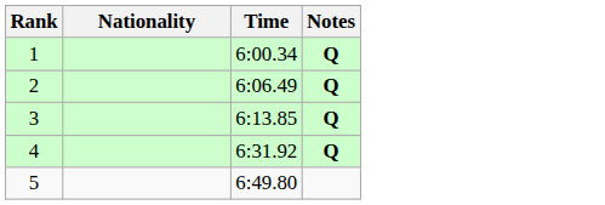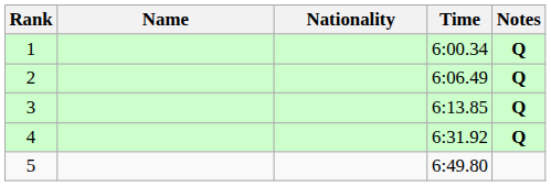 <table class="wikitable sortable" style="text-align:center">
 <tr>
 <th>Rank</th>
+<th style="width:180px">Name</th>
 <th style="width:125px">Nationality</th>
 <th>Time</th>
 <th>Notes</th>
 </tr>
 <tr style="background:#cfc;">
 <td>1</td>
 <td style="text-align:left;"></td>
+<td style="text-align:left;"></td>
 <td>6:00.34</td>
 <td><strong>Q</strong></td>
 </tr>
 <tr style="background:#cfc;">
 <td>2</td>
+<td style="text-align:left;"></td>
 <td style="text-align:left;"></td>
 <td>6:06.49</td>
 <td><strong>Q</strong></td>
 </tr>
 <tr style="background:#cfc;">
 <td>3</td>
 <td style="text-align:left;"></td>
+<td style="text-align:left;"></td>
 <td>6:13.85</td>
 <td><strong>Q</strong></td>
 </tr>
 <tr style="background:#cfc;">
 <td>4</td>
+<td style="text-align:left;"></td>
 <td style="text-align:left;"></td>
 <td>6:31.92</td>
 <td><strong>Q</strong></td>
 </tr>
 <tr>
 <td>5</td>
 <td style="text-align:left;"></td>
+<td style="text-align:left;"></td>
 <td>6:49.80</td>
 <td></td>
 </tr>
 </table>
